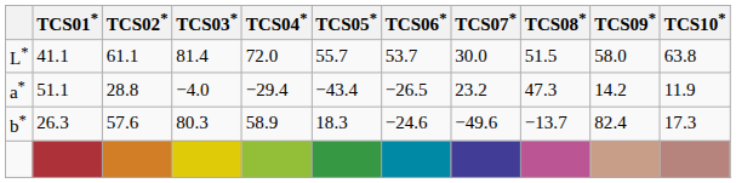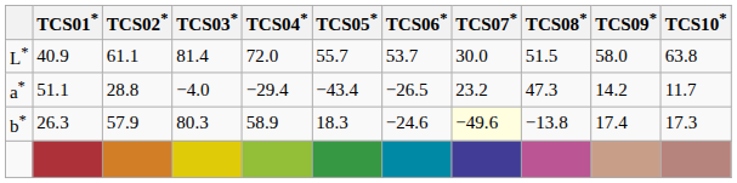 <table class="wikitable floatright" border="1">
 <tr>
 <th></th>
 <th>TCS01<sup>*</sup></th>
 <th>TCS02<sup>*</sup></th>
 <th>TCS03<sup>*</sup></th>
 <th>TCS04<sup>*</sup></th>
 <th>TCS05<sup>*</sup></th>
 <th>TCS06<sup>*</sup></th>
 <th>TCS07<sup>*</sup></th>
 <th>TCS08<sup>*</sup></th>
 <th>TCS09<sup>*</sup></th>
 <th>TCS10<sup>*</sup></th>
 </tr>
 <tr>
 <td>L<sup>*</sup></td>
-<td>41.1</td>
+<td>40.9</td>
 <td>61.1</td>
 <td>81.4</td>
 <td>72.0</td>
 <td>55.7</td>
 <td>53.7</td>
 <td>30.0</td>
 <td>51.5</td>
 <td>58.0</td>
 <td>63.8</td>
 </tr>
 <tr>
 <td>a<sup>*</sup></td>
 <td>51.1</td>
 <td>28.8</td>
 <td>−4.0</td>
 <td>−29.4</td>
 <td>−43.4</td>
 <td>−26.5</td>
 <td>23.2</td>
 <td>47.3</td>
 <td>14.2</td>
-<td>11.9</td>
+<td>11.7</td>
 </tr>
 <tr>
 <td>b<sup>*</sup></td>
 <td>26.3</td>
-<td>57.6</td>
+<td>57.9</td>
 <td>80.3</td>
 <td>58.9</td>
 <td>18.3</td>
 <td>−24.6</td>
-<td>−49.6</td>
-<td>−13.7</td>
-<td>82.4</td>
+<td style="background: lightyellow;">−49.6</td>
+<td>−13.8</td>
+<td>17.4</td>
 <td>17.3</td>
 </tr>
 <tr>
 <td style="height:25px;"></td>
 <td style="background:#ad3139;"></td>
 <td style="background:#d17e27;"></td>
 <td style="background:#e0cb08;"></td>
 <td style="background:#92be38;"></td>
 <td style="background:#369842;"></td>
 <td style="background:#0089a5;"></td>
 <td style="background:#413c95;"></td>
 <td style="background:#bb5593;"></td>
 <td style="background:#c99e89;"></td>
 <td style="background:#b7837d;"></td>
 </tr>
 </table>
